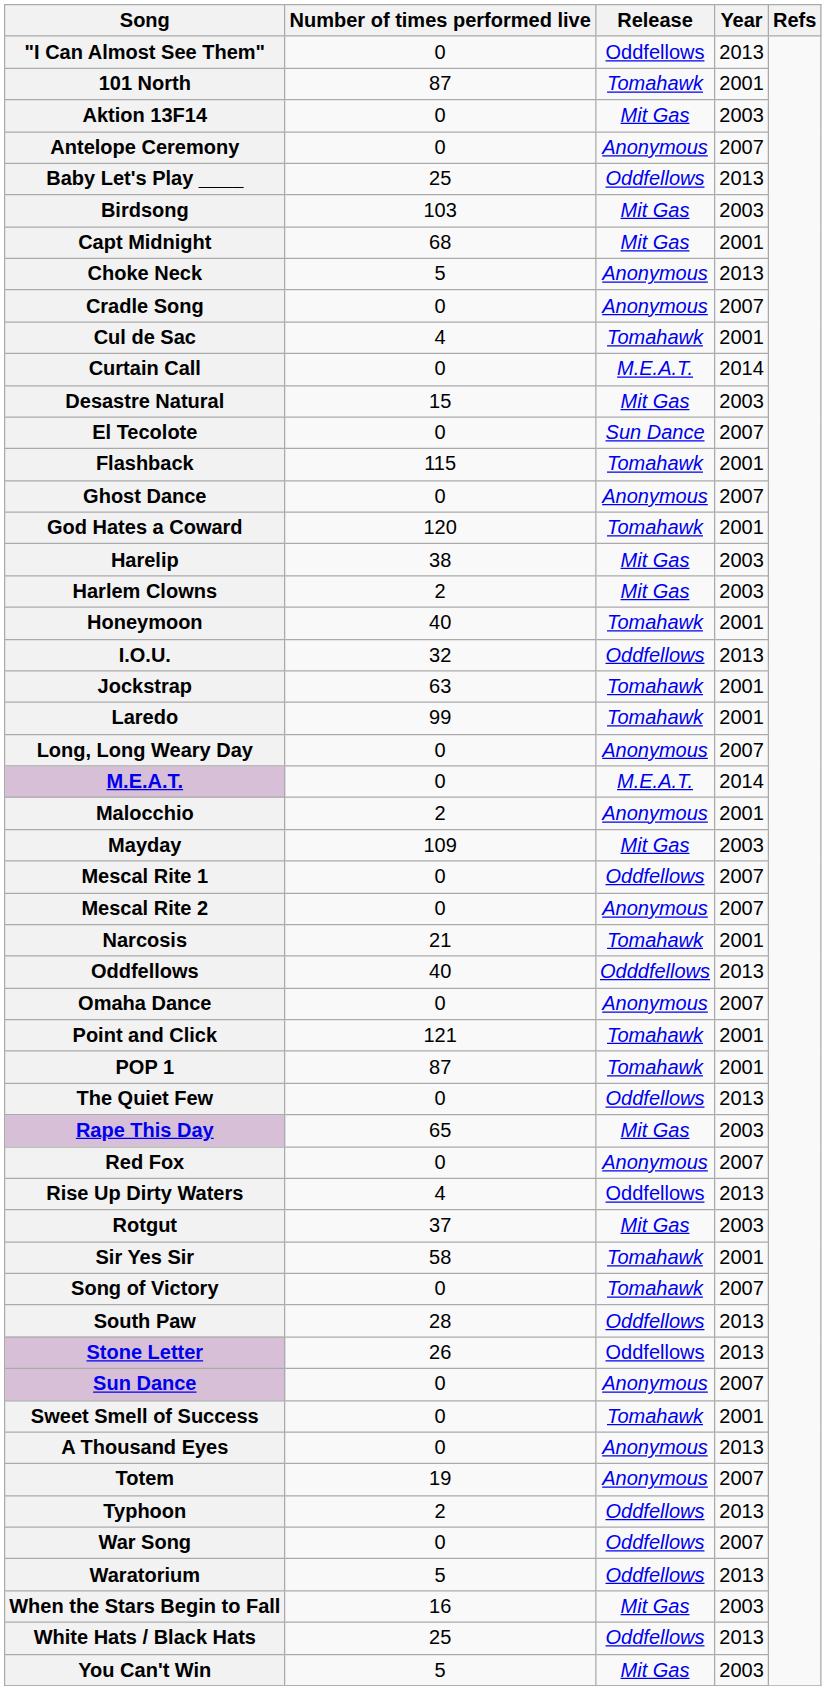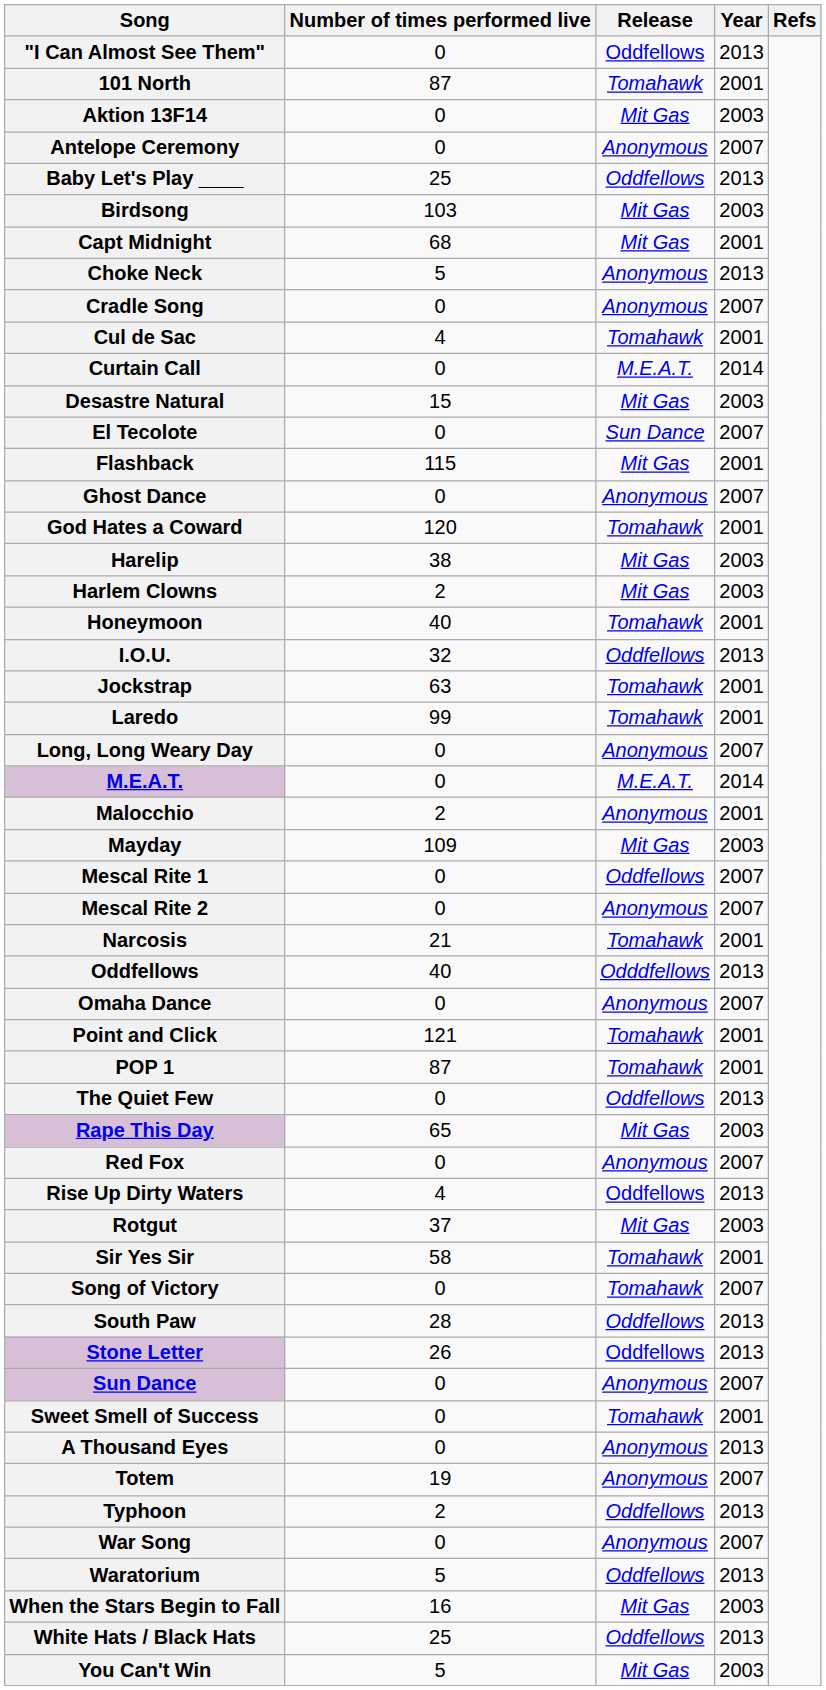 <table class="wikitable sortable plainrowheaders" style="text-align:center;">
 <tr>
 <th scope="col">Song</th>
 <th scope="col" class="sortable">Number of times performed live</th>
 <th scope="col">Release</th>
 <th scope="col">Year</th>
 <th scope="col" class="sortable">Refs</th>
 </tr>
 <tr>
 <th scope=row>"I Can Almost See Them"</th>
 <td>0</td>
 <td><a href='#'>Oddfellows</a></td>
 <td>2013</td>
 </tr>
 <tr>
 <th scope=row>101 North</th>
 <td>87</td>
 <td><em><a href='#'>Tomahawk</a></em></td>
 <td>2001</td>
 </tr>
 <tr>
 <th scope=row>Aktion 13F14</th>
 <td>0</td>
 <td><em><a href='#'>Mit Gas</a></em></td>
 <td>2003</td>
 </tr>
 <tr>
 <th scope=row>Antelope Ceremony</th>
 <td>0</td>
 <td><em><a href='#'>Anonymous</a></em></td>
 <td>2007</td>
 </tr>
 <tr>
 <th scope=row>Baby Let's Play ____</th>
 <td>25</td>
 <td><em><a href='#'>Oddfellows</a></em></td>
 <td>2013</td>
 </tr>
 <tr>
 <th scope=row>Birdsong</th>
 <td>103</td>
 <td><em><a href='#'>Mit Gas</a></em></td>
 <td>2003</td>
 </tr>
 <tr>
 <th scope=row>Capt Midnight</th>
 <td>68</td>
 <td><em><a href='#'>Mit Gas</a></em></td>
 <td>2001</td>
 </tr>
 <tr>
 <th scope=row>Choke Neck</th>
 <td>5</td>
 <td><em><a href='#'>Anonymous</a></em></td>
 <td>2013</td>
 </tr>
 <tr>
 <th scope=row>Cradle Song</th>
 <td>0</td>
 <td><em><a href='#'>Anonymous</a></em></td>
 <td>2007</td>
 </tr>
 <tr>
 <th scope=row>Cul de Sac</th>
 <td>4</td>
 <td><em><a href='#'>Tomahawk</a></em></td>
 <td>2001</td>
 </tr>
 <tr>
 <th scope=row>Curtain Call</th>
 <td>0</td>
 <td><em><a href='#'>M.E.A.T.</a></em></td>
 <td>2014</td>
 </tr>
 <tr>
 <th scope=row>Desastre Natural</th>
 <td>15</td>
 <td><em><a href='#'>Mit Gas</a></em></td>
 <td>2003</td>
 </tr>
 <tr>
 <th scope=row>El Tecolote</th>
 <td>0</td>
 <td><em><a href='#'>Sun Dance</a></em></td>
 <td>2007</td>
 </tr>
 <tr>
 <th scope=row>Flashback</th>
 <td>115</td>
-<td><em><a href='#'>Tomahawk</a></em></td>
+<td><em><a href='#'>Mit Gas</a></em></td>
 <td>2001</td>
 </tr>
 <tr>
 <th scope=row>Ghost Dance</th>
 <td>0</td>
 <td><em><a href='#'>Anonymous</a></em></td>
 <td>2007</td>
 </tr>
 <tr>
 <th scope=row>God Hates a Coward</th>
 <td>120</td>
 <td><em><a href='#'>Tomahawk</a></em></td>
 <td>2001</td>
 </tr>
 <tr>
 <th scope=row>Harelip</th>
 <td>38</td>
 <td><em><a href='#'>Mit Gas</a></em></td>
 <td>2003</td>
 </tr>
 <tr>
 <th scope=row>Harlem Clowns</th>
 <td>2</td>
 <td><em><a href='#'>Mit Gas</a></em></td>
 <td>2003</td>
 </tr>
 <tr>
 <th scope=row>Honeymoon</th>
 <td>40</td>
 <td><em><a href='#'>Tomahawk</a></em></td>
 <td>2001</td>
 </tr>
 <tr>
 <th scope=row>I.O.U.</th>
 <td>32</td>
 <td><em><a href='#'>Oddfellows</a></em></td>
 <td>2013</td>
 </tr>
 <tr>
 <th scope=row>Jockstrap</th>
 <td>63</td>
 <td><em><a href='#'>Tomahawk</a></em></td>
 <td>2001</td>
 </tr>
 <tr>
 <th scope=row>Laredo</th>
 <td>99</td>
 <td><em><a href='#'>Tomahawk</a></em></td>
 <td>2001</td>
 </tr>
 <tr>
 <th scope=row>Long, Long Weary Day</th>
 <td>0</td>
 <td><em><a href='#'>Anonymous</a></em></td>
 <td>2007</td>
 </tr>
 <tr>
 <th scope=row style="background-color:#D8BFD8"><a href='#'>M.E.A.T.</a> </th>
 <td>0</td>
 <td><em><a href='#'>M.E.A.T.</a></em></td>
 <td>2014</td>
 </tr>
 <tr>
 <th scope=row>Malocchio</th>
 <td>2</td>
 <td><em><a href='#'>Anonymous</a></em></td>
 <td>2001</td>
 </tr>
 <tr>
 <th scope=row>Mayday</th>
 <td>109</td>
 <td><em><a href='#'>Mit Gas</a></em></td>
 <td>2003</td>
 </tr>
 <tr>
 <th scope=row>Mescal Rite 1</th>
 <td>0</td>
 <td><em><a href='#'>Oddfellows</a></em></td>
 <td>2007</td>
 </tr>
 <tr>
 <th scope=row>Mescal Rite 2</th>
 <td>0</td>
 <td><em><a href='#'>Anonymous</a></em></td>
 <td>2007</td>
 </tr>
 <tr>
 <th scope=row>Narcosis</th>
 <td>21</td>
 <td><em><a href='#'>Tomahawk</a></em></td>
 <td>2001</td>
 </tr>
 <tr>
 <th scope=row>Oddfellows</th>
 <td>40</td>
 <td><em><a href='#'>Odddfellows</a></em></td>
 <td>2013</td>
 </tr>
 <tr>
 <th scope=row>Omaha Dance</th>
 <td>0</td>
 <td><em><a href='#'>Anonymous</a></em></td>
 <td>2007</td>
 </tr>
 <tr>
 <th scope=row>Point and Click</th>
 <td>121</td>
 <td><em><a href='#'>Tomahawk</a></em></td>
 <td>2001</td>
 </tr>
 <tr>
 <th scope=row>POP 1</th>
 <td>87</td>
 <td><em><a href='#'>Tomahawk</a></em></td>
 <td>2001</td>
 </tr>
 <tr>
 <th scope=row>The Quiet Few</th>
 <td>0</td>
 <td><em><a href='#'>Oddfellows</a></em></td>
 <td>2013</td>
 </tr>
 <tr>
 <th scope=row style="background-color:#D8BFD8"><a href='#'>Rape This Day</a> </th>
 <td>65</td>
 <td><em><a href='#'>Mit Gas</a></em></td>
 <td>2003</td>
 </tr>
 <tr>
 <th scope=row>Red Fox</th>
 <td>0</td>
 <td><em><a href='#'>Anonymous</a></em></td>
 <td>2007</td>
 </tr>
 <tr>
 <th scope=row>Rise Up Dirty Waters</th>
 <td>4</td>
 <td><a href='#'>Oddfellows</a></td>
 <td>2013</td>
 </tr>
 <tr>
 <th scope=row>Rotgut</th>
 <td>37</td>
 <td><em><a href='#'>Mit Gas</a></em></td>
 <td>2003</td>
 </tr>
 <tr>
 <th scope=row>Sir Yes Sir</th>
 <td>58</td>
 <td><em><a href='#'>Tomahawk</a></em></td>
 <td>2001</td>
 </tr>
 <tr>
 <th scope=row>Song of Victory</th>
 <td>0</td>
 <td><em><a href='#'>Tomahawk</a></em></td>
 <td>2007</td>
 </tr>
 <tr>
 <th scope=row>South Paw</th>
 <td>28</td>
 <td><em><a href='#'>Oddfellows</a></em></td>
 <td>2013</td>
 </tr>
 <tr>
 <th scope=row style="background-color:#D8BFD8"><a href='#'>Stone Letter</a> </th>
 <td>26</td>
 <td><a href='#'>Oddfellows</a></td>
 <td>2013</td>
 </tr>
 <tr>
 <th scope=row style="background-color:#D8BFD8"><a href='#'>Sun Dance</a> </th>
 <td>0</td>
 <td><em><a href='#'>Anonymous</a></em></td>
 <td>2007</td>
 </tr>
 <tr>
 <th scope=row>Sweet Smell of Success</th>
 <td>0</td>
 <td><em><a href='#'>Tomahawk</a></em></td>
 <td>2001</td>
 </tr>
 <tr>
 <th scope=row>A Thousand Eyes</th>
 <td>0</td>
 <td><em><a href='#'>Anonymous</a></em></td>
 <td>2013</td>
 </tr>
 <tr>
 <th scope=row>Totem</th>
 <td>19</td>
 <td><em><a href='#'>Anonymous</a></em></td>
 <td>2007</td>
 </tr>
 <tr>
 <th scope=row>Typhoon</th>
 <td>2</td>
 <td><em><a href='#'>Oddfellows</a></em></td>
 <td>2013</td>
 </tr>
 <tr>
 <th scope=row>War Song</th>
 <td>0</td>
-<td><em><a href='#'>Oddfellows</a></em></td>
+<td><em><a href='#'>Anonymous</a></em></td>
 <td>2007</td>
 </tr>
 <tr>
 <th scope=row>Waratorium</th>
 <td>5</td>
 <td><em><a href='#'>Oddfellows</a></em></td>
 <td>2013</td>
 </tr>
 <tr>
 <th scope=row>When the Stars Begin to Fall</th>
 <td>16</td>
 <td><em><a href='#'>Mit Gas</a></em></td>
 <td>2003</td>
 </tr>
 <tr>
 <th scope=row>White Hats / Black Hats</th>
 <td>25</td>
 <td><em><a href='#'>Oddfellows</a></em></td>
 <td>2013</td>
 </tr>
 <tr>
 <th scope=row>You Can't Win</th>
 <td>5</td>
 <td><em><a href='#'>Mit Gas</a></em></td>
 <td>2003</td>
 </tr>
 <tr>
 </tr>
 </table>
